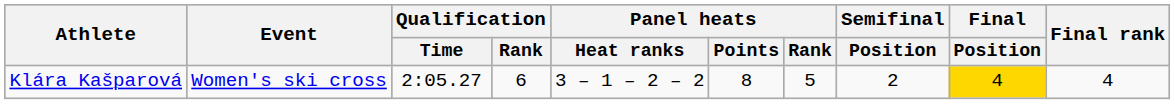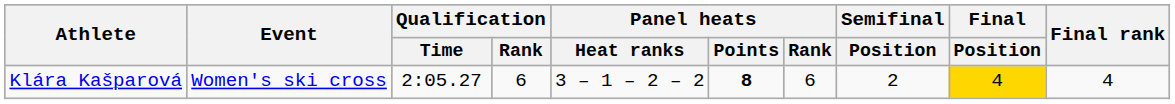 <table class="wikitable" style="font-size:90%">
 <tr>
 <th rowspan="2">Athlete</th>
 <th rowspan="2">Event</th>
 <th colspan="2">Qualification</th>
 <th colspan="3">Panel heats</th>
 <th>Semifinal</th>
 <th>Final</th>
 <th rowspan="2">Final rank</th>
 </tr>
 <tr style="font-size:95%">
 <th>Time</th>
 <th>Rank</th>
 <th>Heat ranks</th>
 <th>Points</th>
 <th>Rank</th>
 <th>Position</th>
 <th>Position</th>
 </tr>
 <tr align="center">
 <td align="left"><a href='#'>Klára Kašparová</a></td>
 <td align="left"><a href='#'>Women's ski cross</a></td>
 <td>2:05.27</td>
 <td>6</td>
 <td>3 – 1 – 2 – 2</td>
-<td>8</td>
-<td>5</td>
+<td><strong>8</strong></td>
+<td>6</td>
 <td>2</td>
 <td style="background: gold;">4</td>
 <td>4</td>
 </tr>
 </table>
